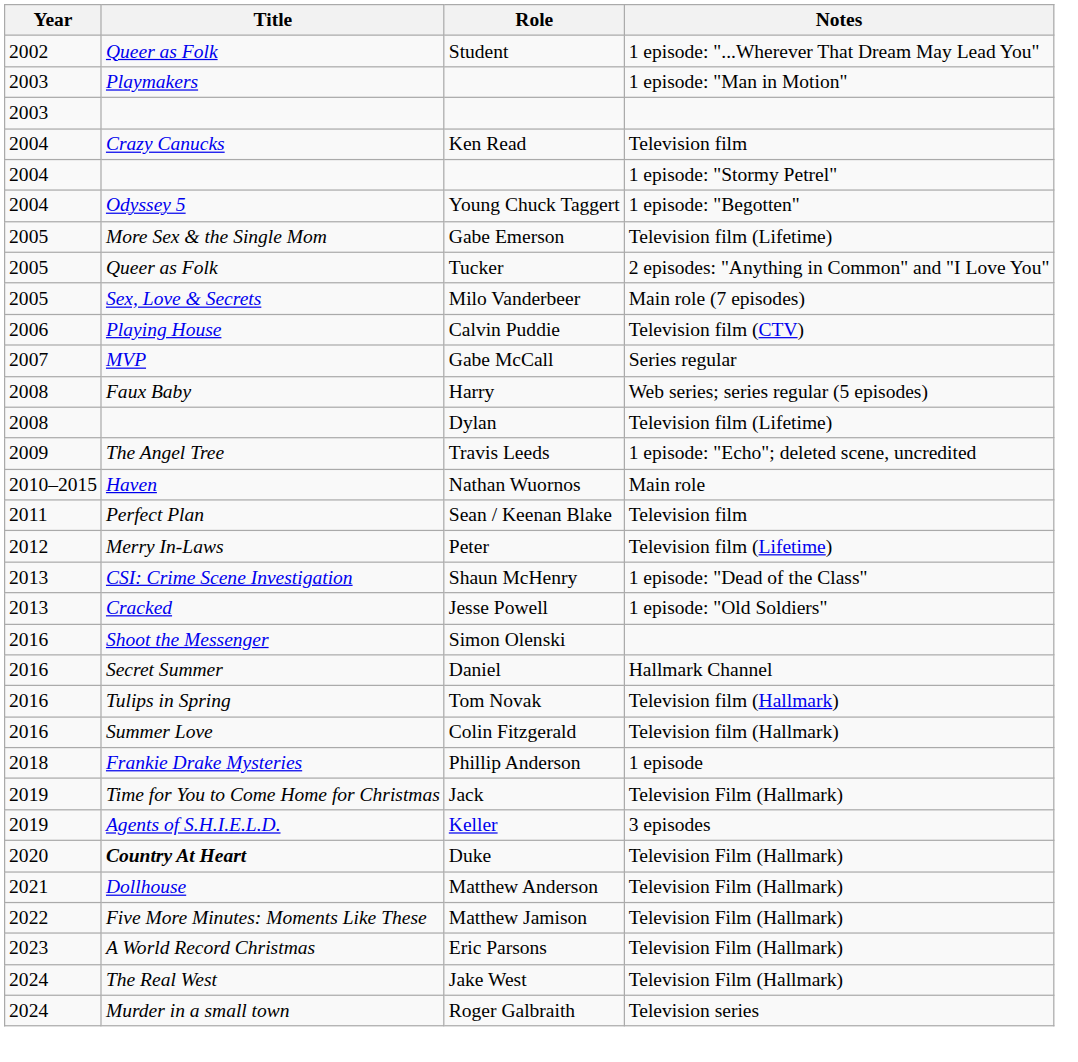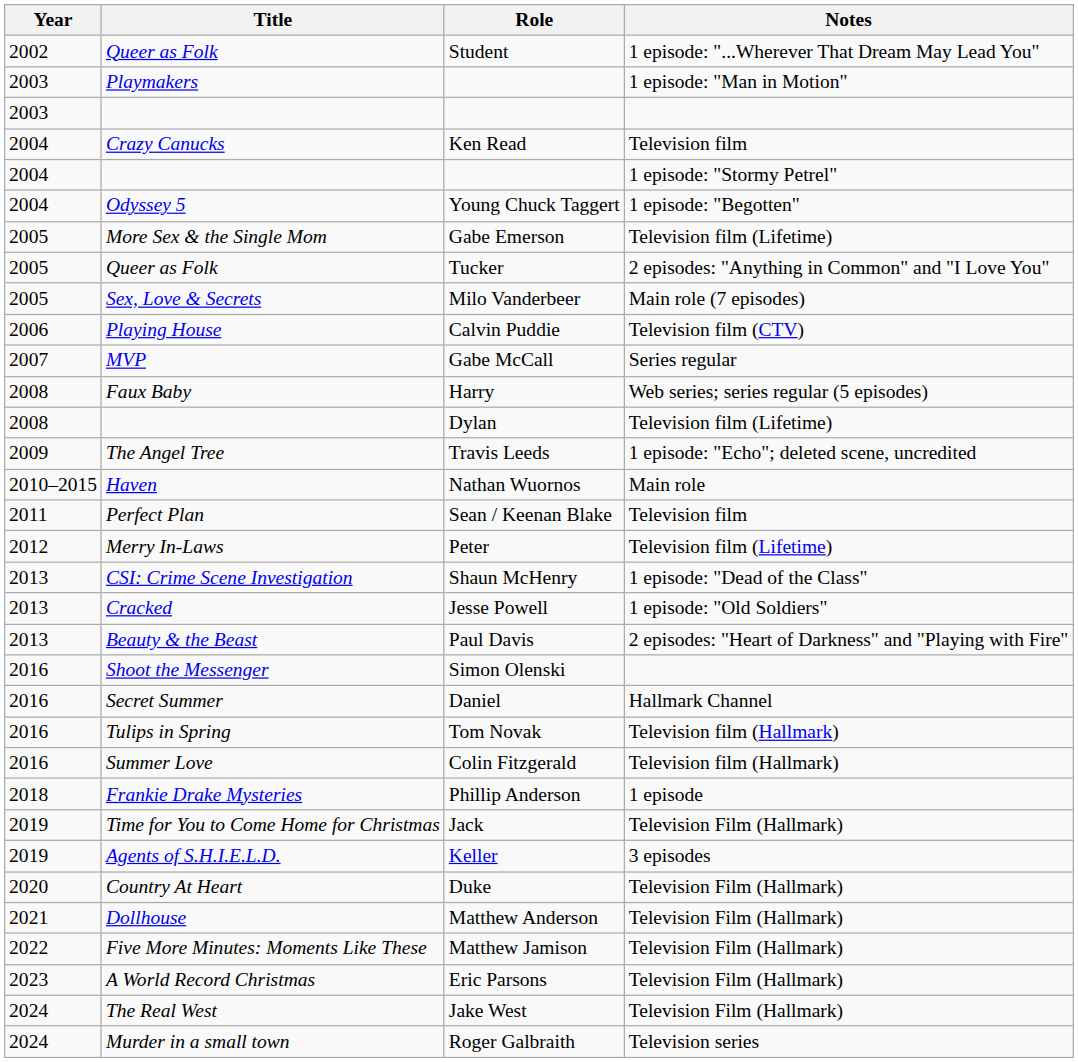 <table class="wikitable sortable">
 <tr>
 <th>Year</th>
 <th>Title</th>
 <th>Role</th>
 <th class="unsortable">Notes</th>
 </tr>
 <tr>
 <td>2002</td>
 <td><em><a href='#'>Queer as Folk</a></em></td>
 <td>Student</td>
 <td>1 episode: "...Wherever That Dream May Lead You"</td>
 </tr>
 <tr>
 <td>2003</td>
 <td><em><a href='#'>Playmakers</a></em></td>
 <td></td>
 <td>1 episode: "Man in Motion"</td>
 </tr>
 <tr>
 <td>2003</td>
 <td><em></em></td>
 <td></td>
 <td></td>
 </tr>
 <tr>
 <td>2004</td>
 <td><em><a href='#'>Crazy Canucks</a></em></td>
 <td>Ken Read</td>
 <td>Television film</td>
 </tr>
 <tr>
 <td>2004</td>
 <td><em></em></td>
 <td></td>
 <td>1 episode: "Stormy Petrel"</td>
 </tr>
 <tr>
 <td>2004</td>
 <td><em><a href='#'>Odyssey 5</a></em></td>
 <td>Young Chuck Taggert</td>
 <td>1 episode: "Begotten"</td>
 </tr>
 <tr>
 <td>2005</td>
 <td><em>More Sex & the Single Mom</em></td>
 <td>Gabe Emerson</td>
 <td>Television film (Lifetime)</td>
 </tr>
 <tr>
 <td>2005</td>
 <td><em>Queer as Folk</em></td>
 <td>Tucker</td>
 <td>2 episodes: "Anything in Common" and "I Love You"</td>
 </tr>
 <tr>
 <td>2005</td>
 <td><em><a href='#'>Sex, Love & Secrets</a></em></td>
 <td>Milo Vanderbeer</td>
 <td>Main role (7 episodes)</td>
 </tr>
 <tr>
 <td>2006</td>
 <td><em><a href='#'>Playing House</a></em></td>
 <td>Calvin Puddie</td>
 <td>Television film (<a href='#'>CTV</a>)</td>
 </tr>
 <tr>
 <td>2007</td>
 <td><em><a href='#'>MVP</a></em></td>
 <td>Gabe McCall</td>
 <td>Series regular</td>
 </tr>
 <tr>
 <td>2008</td>
 <td><em>Faux Baby</em></td>
 <td>Harry</td>
 <td>Web series; series regular (5 episodes)</td>
 </tr>
 <tr>
 <td>2008</td>
 <td><em></em></td>
 <td>Dylan</td>
 <td>Television film (Lifetime)</td>
 </tr>
 <tr>
 <td>2009</td>
 <td data-sort-value="Angel Tree, The"><em>The Angel Tree</em></td>
 <td>Travis Leeds</td>
 <td>1 episode: "Echo"; deleted scene, uncredited</td>
 </tr>
 <tr>
 <td>2010–2015</td>
 <td><em><a href='#'>Haven</a></em></td>
 <td>Nathan Wuornos</td>
 <td>Main role</td>
 </tr>
 <tr>
 <td>2011</td>
 <td><em>Perfect Plan</em></td>
 <td>Sean / Keenan Blake</td>
 <td>Television film</td>
 </tr>
 <tr>
 <td>2012</td>
 <td><em>Merry In-Laws</em></td>
 <td>Peter</td>
 <td>Television film (<a href='#'>Lifetime</a>)</td>
 </tr>
 <tr>
 <td>2013</td>
 <td><em><a href='#'>CSI: Crime Scene Investigation</a></em></td>
 <td>Shaun McHenry</td>
 <td>1 episode: "Dead of the Class"</td>
 </tr>
 <tr>
 <td>2013</td>
 <td><em><a href='#'>Cracked</a></em></td>
 <td>Jesse Powell</td>
 <td>1 episode: "Old Soldiers"</td>
 </tr>
 <tr>
+<td>2013</td>
+<td><em><a href='#'>Beauty & the Beast</a></em></td>
+<td>Paul Davis</td>
+<td>2 episodes: "Heart of Darkness" and "Playing with Fire"</td>
+</tr>
+<tr>
 <td>2016</td>
 <td><em><a href='#'>Shoot the Messenger</a></em></td>
 <td>Simon Olenski</td>
 <td></td>
 </tr>
 <tr>
 <td>2016</td>
 <td><em>Secret Summer</em></td>
 <td>Daniel</td>
 <td>Hallmark Channel</td>
 </tr>
 <tr>
 <td>2016</td>
 <td><em>Tulips in Spring</em></td>
 <td>Tom Novak</td>
 <td>Television film (<a href='#'>Hallmark</a>)</td>
 </tr>
 <tr>
 <td>2016</td>
 <td><em>Summer Love</em></td>
 <td>Colin Fitzgerald</td>
 <td>Television film (Hallmark)</td>
 </tr>
 <tr>
 <td>2018</td>
 <td><em><a href='#'>Frankie Drake Mysteries</a></em></td>
 <td>Phillip Anderson</td>
 <td>1 episode</td>
 </tr>
 <tr>
 <td>2019</td>
 <td><em>Time for You to Come Home for Christmas</em></td>
 <td>Jack</td>
 <td>Television Film (Hallmark)</td>
 </tr>
 <tr>
 <td>2019</td>
 <td><em><a href='#'>Agents of S.H.I.E.L.D.</a></em></td>
 <td><a href='#'>Keller</a></td>
 <td>3 episodes</td>
 </tr>
 <tr>
 <td>2020</td>
-<td><strong><em>Country At Heart</em></strong></td>
+<td><em>Country At Heart</em></td>
 <td>Duke</td>
 <td>Television Film (Hallmark)</td>
 </tr>
 <tr>
 <td>2021</td>
 <td><em><a href='#'>Dollhouse</a></em></td>
 <td>Matthew Anderson</td>
 <td>Television Film (Hallmark)</td>
 </tr>
 <tr>
 <td>2022</td>
 <td><em>Five More Minutes: Moments Like These</em></td>
 <td>Matthew Jamison</td>
 <td>Television Film (Hallmark)</td>
 </tr>
 <tr>
 <td>2023</td>
 <td data-sort-value="World Record Christmas, A"><em>A World Record Christmas</em></td>
 <td>Eric Parsons</td>
 <td>Television Film (Hallmark)</td>
 </tr>
 <tr>
 <td>2024</td>
 <td data-sort-value="Real West, The"><em>The Real West</em></td>
 <td>Jake West</td>
 <td>Television Film (Hallmark)</td>
 </tr>
 <tr>
 <td>2024</td>
 <td><em>Murder in a small town</em></td>
 <td>Roger Galbraith</td>
 <td>Television series</td>
 </tr>
 </table>
